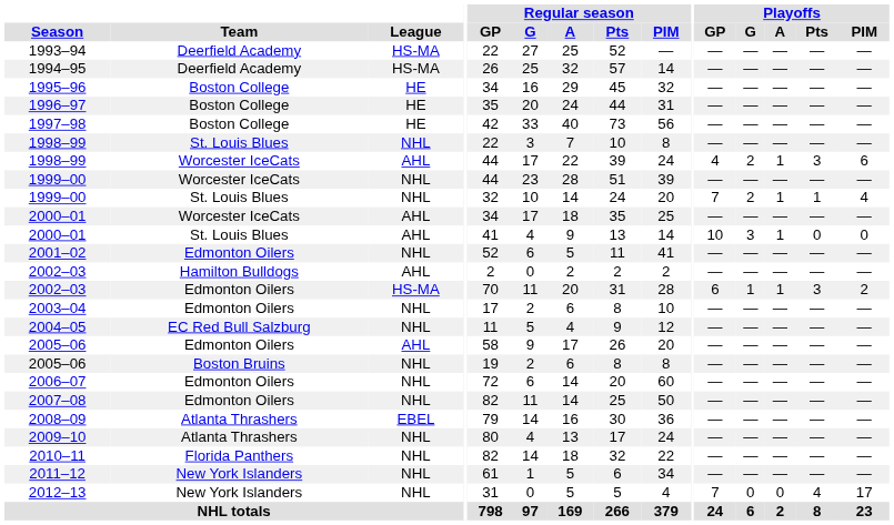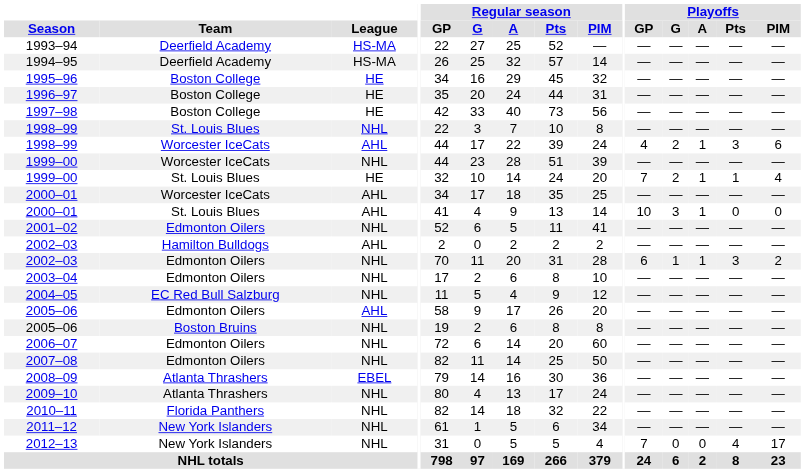 <table border="0" cellpadding="1" cellspacing="0" style="text-align:center; width:60em">
 <tr bgcolor="#e0e0e0">
 <th colspan="3" bgcolor="#ffffff"></th>
 <th rowspan="100" bgcolor="#ffffff"></th>
 <th colspan="5"><a href='#'>Regular season</a></th>
 <th rowspan="100" bgcolor="#ffffff"></th>
 <th colspan="5"><a href='#'>Playoffs</a></th>
 </tr>
 <tr bgcolor="#e0e0e0">
 <th><a href='#'>Season</a></th>
 <th>Team</th>
 <th>League</th>
 <th>GP</th>
 <th><a href='#'>G</a></th>
 <th><a href='#'>A</a></th>
 <th><a href='#'>Pts</a></th>
 <th><a href='#'>PIM</a></th>
 <th>GP</th>
 <th>G</th>
 <th>A</th>
 <th>Pts</th>
 <th>PIM</th>
 </tr>
 <tr>
 <td>1993–94</td>
 <td><a href='#'>Deerfield Academy</a></td>
 <td><a href='#'>HS-MA</a></td>
 <td>22</td>
 <td>27</td>
 <td>25</td>
 <td>52</td>
 <td>—</td>
 <td>—</td>
 <td>—</td>
 <td>—</td>
 <td>—</td>
 <td>—</td>
 </tr>
 <tr bgcolor="#f0f0f0">
 <td>1994–95</td>
 <td>Deerfield Academy</td>
 <td>HS-MA</td>
 <td>26</td>
 <td>25</td>
 <td>32</td>
 <td>57</td>
 <td>14</td>
 <td>—</td>
 <td>—</td>
 <td>—</td>
 <td>—</td>
 <td>—</td>
 </tr>
 <tr>
 <td><a href='#'>1995–96</a></td>
 <td><a href='#'>Boston College</a></td>
 <td><a href='#'>HE</a></td>
 <td>34</td>
 <td>16</td>
 <td>29</td>
 <td>45</td>
 <td>32</td>
 <td>—</td>
 <td>—</td>
 <td>—</td>
 <td>—</td>
 <td>—</td>
 </tr>
 <tr bgcolor="#f0f0f0">
 <td><a href='#'>1996–97</a></td>
 <td>Boston College</td>
 <td>HE</td>
 <td>35</td>
 <td>20</td>
 <td>24</td>
 <td>44</td>
 <td>31</td>
 <td>—</td>
 <td>—</td>
 <td>—</td>
 <td>—</td>
 <td>—</td>
 </tr>
 <tr>
 <td><a href='#'>1997–98</a></td>
 <td>Boston College</td>
 <td>HE</td>
 <td>42</td>
 <td>33</td>
 <td>40</td>
 <td>73</td>
 <td>56</td>
 <td>—</td>
 <td>—</td>
 <td>—</td>
 <td>—</td>
 <td>—</td>
 </tr>
 <tr bgcolor="#f0f0f0">
 <td><a href='#'>1998–99</a></td>
 <td><a href='#'>St. Louis Blues</a></td>
 <td><a href='#'>NHL</a></td>
 <td>22</td>
 <td>3</td>
 <td>7</td>
 <td>10</td>
 <td>8</td>
 <td>—</td>
 <td>—</td>
 <td>—</td>
 <td>—</td>
 <td>—</td>
 </tr>
 <tr>
 <td><a href='#'>1998–99</a></td>
 <td><a href='#'>Worcester IceCats</a></td>
 <td><a href='#'>AHL</a></td>
 <td>44</td>
 <td>17</td>
 <td>22</td>
 <td>39</td>
 <td>24</td>
 <td>4</td>
 <td>2</td>
 <td>1</td>
 <td>3</td>
 <td>6</td>
 </tr>
 <tr bgcolor="#f0f0f0">
 <td><a href='#'>1999–00</a></td>
 <td>Worcester IceCats</td>
 <td>NHL</td>
 <td>44</td>
 <td>23</td>
 <td>28</td>
 <td>51</td>
 <td>39</td>
 <td>—</td>
 <td>—</td>
 <td>—</td>
 <td>—</td>
 <td>—</td>
 </tr>
 <tr>
 <td><a href='#'>1999–00</a></td>
 <td>St. Louis Blues</td>
-<td>NHL</td>
+<td>HE</td>
 <td>32</td>
 <td>10</td>
 <td>14</td>
 <td>24</td>
 <td>20</td>
 <td>7</td>
 <td>2</td>
 <td>1</td>
 <td>1</td>
 <td>4</td>
 </tr>
 <tr bgcolor="#f0f0f0">
 <td><a href='#'>2000–01</a></td>
 <td>Worcester IceCats</td>
 <td>AHL</td>
 <td>34</td>
 <td>17</td>
 <td>18</td>
 <td>35</td>
 <td>25</td>
 <td>—</td>
 <td>—</td>
 <td>—</td>
 <td>—</td>
 <td>—</td>
 </tr>
 <tr>
 <td><a href='#'>2000–01</a></td>
 <td>St. Louis Blues</td>
 <td>AHL</td>
 <td>41</td>
 <td>4</td>
 <td>9</td>
 <td>13</td>
 <td>14</td>
 <td>10</td>
 <td>3</td>
 <td>1</td>
 <td>0</td>
 <td>0</td>
 </tr>
 <tr bgcolor="#f0f0f0">
 <td><a href='#'>2001–02</a></td>
 <td><a href='#'>Edmonton Oilers</a></td>
 <td>NHL</td>
 <td>52</td>
 <td>6</td>
 <td>5</td>
 <td>11</td>
 <td>41</td>
 <td>—</td>
 <td>—</td>
 <td>—</td>
 <td>—</td>
 <td>—</td>
 </tr>
 <tr>
 <td><a href='#'>2002–03</a></td>
 <td><a href='#'>Hamilton Bulldogs</a></td>
 <td>AHL</td>
 <td>2</td>
 <td>0</td>
 <td>2</td>
 <td>2</td>
 <td>2</td>
 <td>—</td>
 <td>—</td>
 <td>—</td>
 <td>—</td>
 <td>—</td>
 </tr>
 <tr bgcolor="#f0f0f0">
 <td><a href='#'>2002–03</a></td>
 <td>Edmonton Oilers</td>
-<td><a href='#'>HS-MA</a></td>
+<td>NHL</td>
 <td>70</td>
 <td>11</td>
 <td>20</td>
 <td>31</td>
 <td>28</td>
 <td>6</td>
 <td>1</td>
 <td>1</td>
 <td>3</td>
 <td>2</td>
 </tr>
 <tr>
 <td><a href='#'>2003–04</a></td>
 <td>Edmonton Oilers</td>
 <td>NHL</td>
 <td>17</td>
 <td>2</td>
 <td>6</td>
 <td>8</td>
 <td>10</td>
 <td>—</td>
 <td>—</td>
 <td>—</td>
 <td>—</td>
 <td>—</td>
 </tr>
 <tr bgcolor="#f0f0f0">
 <td><a href='#'>2004–05</a></td>
 <td><a href='#'>EC Red Bull Salzburg</a></td>
 <td>NHL</td>
 <td>11</td>
 <td>5</td>
 <td>4</td>
 <td>9</td>
 <td>12</td>
 <td>—</td>
 <td>—</td>
 <td>—</td>
 <td>—</td>
 <td>—</td>
 </tr>
 <tr>
 <td><a href='#'>2005–06</a></td>
 <td>Edmonton Oilers</td>
 <td><a href='#'>AHL</a></td>
 <td>58</td>
 <td>9</td>
 <td>17</td>
 <td>26</td>
 <td>20</td>
 <td>—</td>
 <td>—</td>
 <td>—</td>
 <td>—</td>
 <td>—</td>
 </tr>
 <tr bgcolor="#f0f0f0">
 <td>2005–06</td>
 <td><a href='#'>Boston Bruins</a></td>
 <td>NHL</td>
 <td>19</td>
 <td>2</td>
 <td>6</td>
 <td>8</td>
 <td>8</td>
 <td>—</td>
 <td>—</td>
 <td>—</td>
 <td>—</td>
 <td>—</td>
 </tr>
 <tr>
 <td><a href='#'>2006–07</a></td>
 <td>Edmonton Oilers</td>
 <td>NHL</td>
 <td>72</td>
 <td>6</td>
 <td>14</td>
 <td>20</td>
 <td>60</td>
 <td>—</td>
 <td>—</td>
 <td>—</td>
 <td>—</td>
 <td>—</td>
 </tr>
 <tr bgcolor="#f0f0f0">
 <td><a href='#'>2007–08</a></td>
 <td>Edmonton Oilers</td>
 <td>NHL</td>
 <td>82</td>
 <td>11</td>
 <td>14</td>
 <td>25</td>
 <td>50</td>
 <td>—</td>
 <td>—</td>
 <td>—</td>
 <td>—</td>
 <td>—</td>
 </tr>
 <tr>
 <td><a href='#'>2008–09</a></td>
 <td><a href='#'>Atlanta Thrashers</a></td>
 <td><a href='#'>EBEL</a></td>
 <td>79</td>
 <td>14</td>
 <td>16</td>
 <td>30</td>
 <td>36</td>
 <td>—</td>
 <td>—</td>
 <td>—</td>
 <td>—</td>
 <td>—</td>
 </tr>
 <tr bgcolor="#f0f0f0">
 <td><a href='#'>2009–10</a></td>
 <td>Atlanta Thrashers</td>
 <td>NHL</td>
 <td>80</td>
 <td>4</td>
 <td>13</td>
 <td>17</td>
 <td>24</td>
 <td>—</td>
 <td>—</td>
 <td>—</td>
 <td>—</td>
 <td>—</td>
 </tr>
 <tr>
 <td><a href='#'>2010–11</a></td>
 <td><a href='#'>Florida Panthers</a></td>
 <td>NHL</td>
 <td>82</td>
 <td>14</td>
 <td>18</td>
 <td>32</td>
 <td>22</td>
 <td>—</td>
 <td>—</td>
 <td>—</td>
 <td>—</td>
 <td>—</td>
 </tr>
 <tr bgcolor="#f0f0f0">
 <td><a href='#'>2011–12</a></td>
 <td><a href='#'>New York Islanders</a></td>
 <td>NHL</td>
 <td>61</td>
 <td>1</td>
 <td>5</td>
 <td>6</td>
 <td>34</td>
 <td>—</td>
 <td>—</td>
 <td>—</td>
 <td>—</td>
 <td>—</td>
 </tr>
 <tr>
 <td><a href='#'>2012–13</a></td>
 <td>New York Islanders</td>
 <td>NHL</td>
 <td>31</td>
 <td>0</td>
 <td>5</td>
 <td>5</td>
 <td>4</td>
 <td>7</td>
 <td>0</td>
 <td>0</td>
 <td>4</td>
 <td>17</td>
 </tr>
 <tr bgcolor="#e0e0e0">
 <th colspan="3">NHL totals</th>
 <th>798</th>
 <th>97</th>
 <th>169</th>
 <th>266</th>
 <th>379</th>
 <th>24</th>
 <th>6</th>
 <th>2</th>
 <th>8</th>
 <th>23</th>
 </tr>
 </table>
